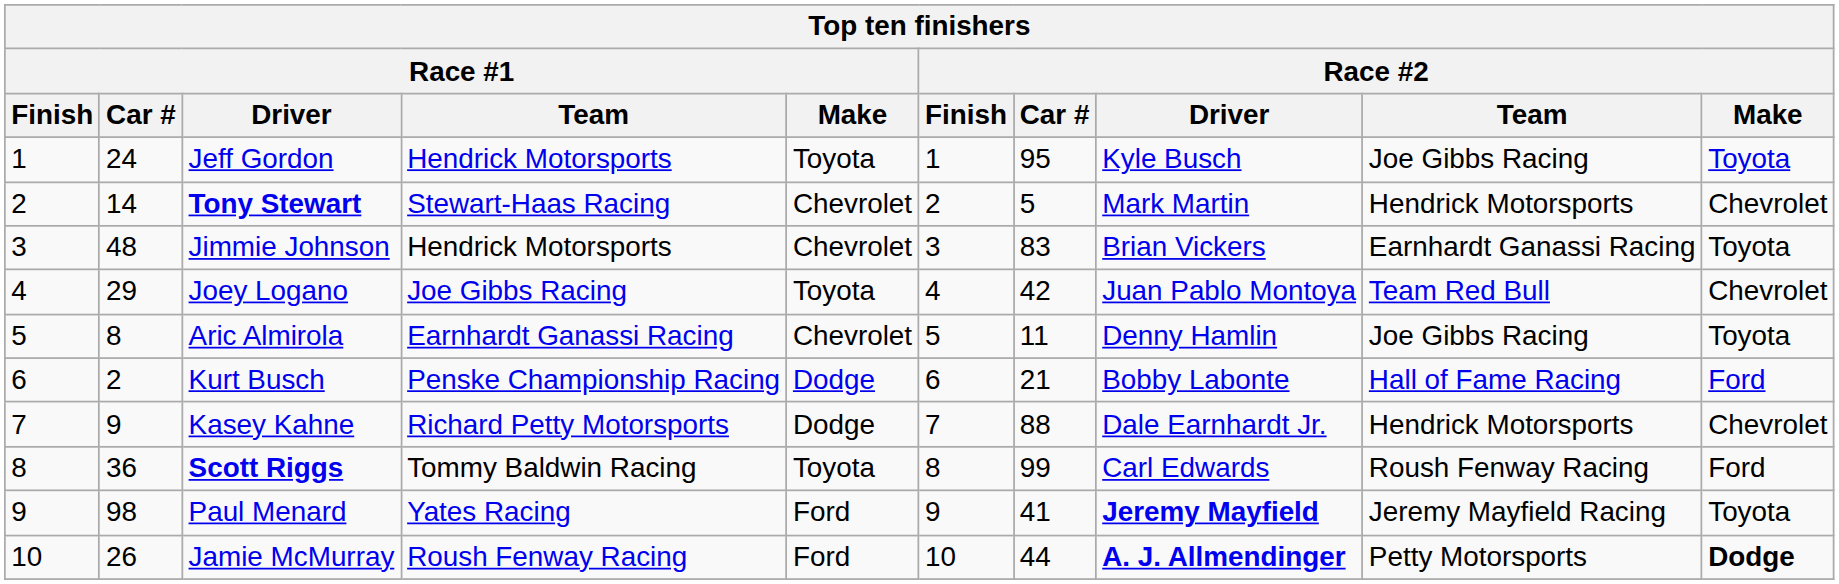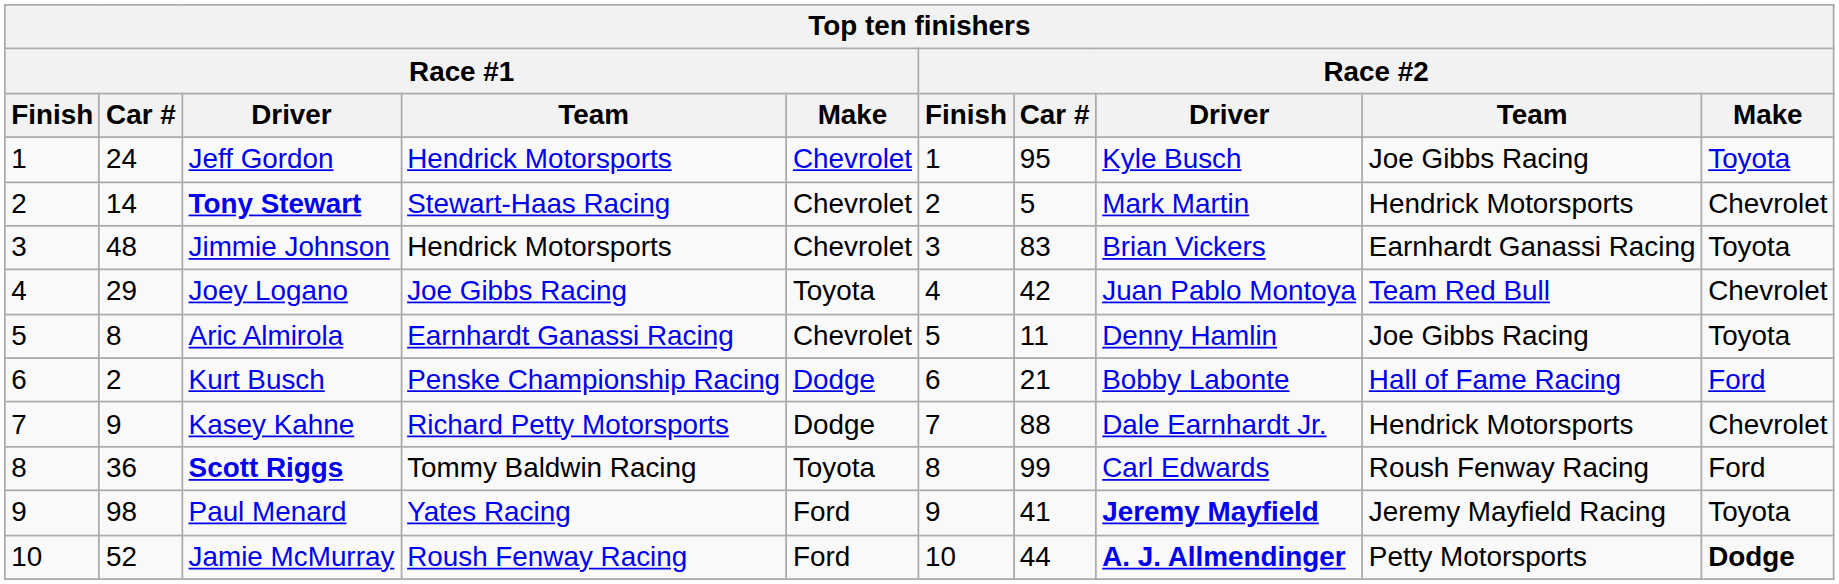 <table class="wikitable">
 <tr>
 <th colspan="15">Top ten finishers</th>
 </tr>
 <tr>
 <th colspan=5>Race #1</th>
 <th colspan=5>Race #2</th>
 </tr>
 <tr>
 <th>Finish</th>
 <th>Car #</th>
 <th>Driver</th>
 <th>Team</th>
 <th>Make</th>
 <th>Finish</th>
 <th>Car #</th>
 <th>Driver</th>
 <th>Team</th>
 <th>Make</th>
 </tr>
 <tr>
 <td>1</td>
 <td>24</td>
 <td><a href='#'>Jeff Gordon</a></td>
 <td><a href='#'>Hendrick Motorsports</a></td>
-<td>Toyota</td>
+<td><a href='#'>Chevrolet</a></td>
 <td>1</td>
 <td>95</td>
 <td><a href='#'>Kyle Busch</a></td>
 <td>Joe Gibbs Racing</td>
 <td><a href='#'>Toyota</a></td>
 </tr>
 <tr>
 <td>2</td>
 <td>14</td>
 <td><strong><a href='#'>Tony Stewart</a></strong></td>
 <td><a href='#'>Stewart-Haas Racing</a></td>
 <td>Chevrolet</td>
 <td>2</td>
 <td>5</td>
 <td><a href='#'>Mark Martin</a></td>
 <td>Hendrick Motorsports</td>
 <td>Chevrolet</td>
 </tr>
 <tr>
 <td>3</td>
 <td>48</td>
 <td><a href='#'>Jimmie Johnson</a></td>
 <td>Hendrick Motorsports</td>
 <td>Chevrolet</td>
 <td>3</td>
 <td>83</td>
 <td><a href='#'>Brian Vickers</a></td>
 <td>Earnhardt Ganassi Racing</td>
 <td>Toyota</td>
 </tr>
 <tr>
 <td>4</td>
 <td>29</td>
 <td><a href='#'>Joey Logano</a></td>
 <td><a href='#'>Joe Gibbs Racing</a></td>
 <td>Toyota</td>
 <td>4</td>
 <td>42</td>
 <td><a href='#'>Juan Pablo Montoya</a></td>
 <td><a href='#'>Team Red Bull</a></td>
 <td>Chevrolet</td>
 </tr>
 <tr>
 <td>5</td>
 <td>8</td>
 <td><a href='#'>Aric Almirola</a></td>
 <td><a href='#'>Earnhardt Ganassi Racing</a></td>
 <td>Chevrolet</td>
 <td>5</td>
 <td>11</td>
 <td><a href='#'>Denny Hamlin</a></td>
 <td>Joe Gibbs Racing</td>
 <td>Toyota</td>
 </tr>
 <tr>
 <td>6</td>
 <td>2</td>
 <td><a href='#'>Kurt Busch</a></td>
 <td><a href='#'>Penske Championship Racing</a></td>
 <td><a href='#'>Dodge</a></td>
 <td>6</td>
 <td>21</td>
 <td><a href='#'>Bobby Labonte</a></td>
 <td><a href='#'>Hall of Fame Racing</a></td>
 <td><a href='#'>Ford</a></td>
 </tr>
 <tr>
 <td>7</td>
 <td>9</td>
 <td><a href='#'>Kasey Kahne</a></td>
 <td><a href='#'>Richard Petty Motorsports</a></td>
 <td>Dodge</td>
 <td>7</td>
 <td>88</td>
 <td><a href='#'>Dale Earnhardt Jr.</a></td>
 <td>Hendrick Motorsports</td>
 <td>Chevrolet</td>
 </tr>
 <tr>
 <td>8</td>
 <td>36</td>
 <td><strong><a href='#'>Scott Riggs</a></strong></td>
 <td>Tommy Baldwin Racing</td>
 <td>Toyota</td>
 <td>8</td>
 <td>99</td>
 <td><a href='#'>Carl Edwards</a></td>
 <td>Roush Fenway Racing</td>
 <td>Ford</td>
 </tr>
 <tr>
 <td>9</td>
 <td>98</td>
 <td><a href='#'>Paul Menard</a></td>
 <td><a href='#'>Yates Racing</a></td>
 <td>Ford</td>
 <td>9</td>
 <td>41</td>
 <td><strong><a href='#'>Jeremy Mayfield</a></strong></td>
 <td>Jeremy Mayfield Racing</td>
 <td>Toyota</td>
 </tr>
 <tr>
 <td>10</td>
-<td>26</td>
+<td>52</td>
 <td><a href='#'>Jamie McMurray</a></td>
 <td><a href='#'>Roush Fenway Racing</a></td>
 <td>Ford</td>
 <td>10</td>
 <td>44</td>
 <td><strong><a href='#'>A. J. Allmendinger</a></strong></td>
 <td>Petty Motorsports</td>
 <td><strong>Dodge</strong></td>
 </tr>
 </table>
